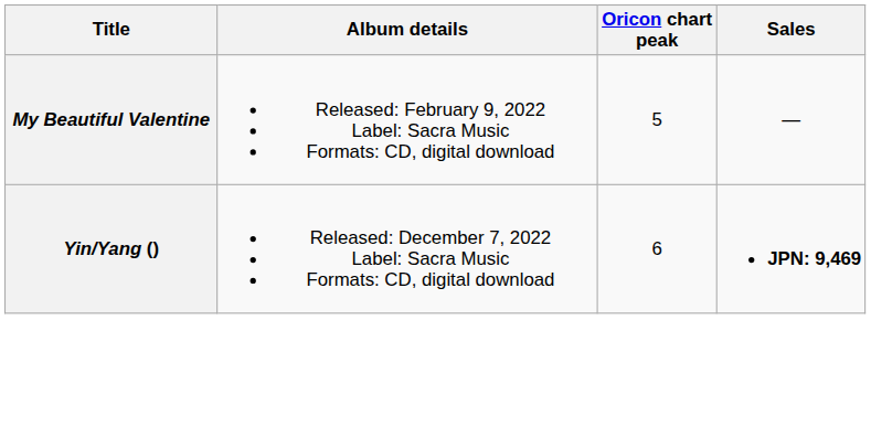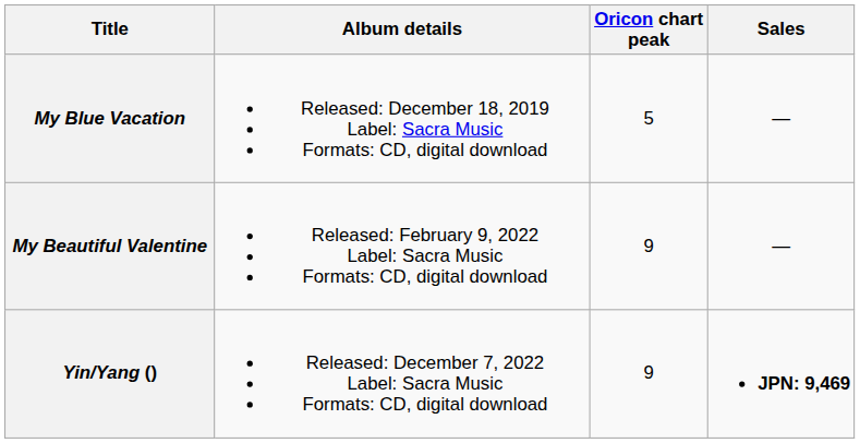 <table class="wikitable plainrowheaders" style="text-align:center;" border="1">
 <tr>
 <th scope="col" style="width:11em;">Title</th>
 <th scope="col" style="width:20em;">Album details</th>
 <th scope="col" style="width:6em;"><a href='#'>Oricon</a> chart peak</th>
 <th scope="col">Sales</th>
 </tr>
 <tr>
+<th scope="row"><em>My Blue Vacation</em></th>
+<td><br><ul><li>Released: December 18, 2019</li><li>Label: <a href='#'>Sacra Music</a></li><li>Formats: CD, digital download</li></ul></td>
+<td>5</td>
+<td>—</td>
+</tr>
+<tr>
 <th scope="row"><em>My Beautiful Valentine</em></th>
 <td><br><ul><li>Released: February 9, 2022</li><li>Label: Sacra Music</li><li>Formats: CD, digital download</li></ul></td>
-<td>5</td>
+<td>9</td>
 <td>—</td>
 </tr>
 <tr>
 <th scope="row"><em>Yin/Yang</em> ()</th>
 <td><br><ul><li>Released: December 7, 2022</li><li>Label: Sacra Music</li><li>Formats: CD, digital download</li></ul></td>
-<td>6</td>
+<td>9</td>
 <td><strong><br><ul><li>JPN: 9,469</li></ul></strong></td>
 </tr>
 </table>
